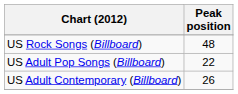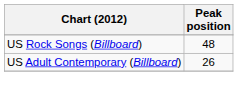 <table class="wikitable sortable">
 <tr>
 <th>Chart (2012)</th>
 <th>Peak<br>position</th>
 </tr>
 <tr>
 </tr>
 <tr>
 <td>US <a href='#'>Rock Songs</a> (<em><a href='#'>Billboard</a></em>)</td>
 <td style="text-align:center;">48</td>
 </tr>
 <tr>
-<td>US <a href='#'>Adult Pop Songs</a> (<em><a href='#'>Billboard</a></em>)</td>
-<td style="text-align:center;">22</td>
-</tr>
-<tr>
 <td>US <a href='#'>Adult Contemporary</a> (<em><a href='#'>Billboard</a></em>)</td>
 <td style="text-align:center;">26</td>
 </tr>
 <tr>
 </tr>
 </table>
